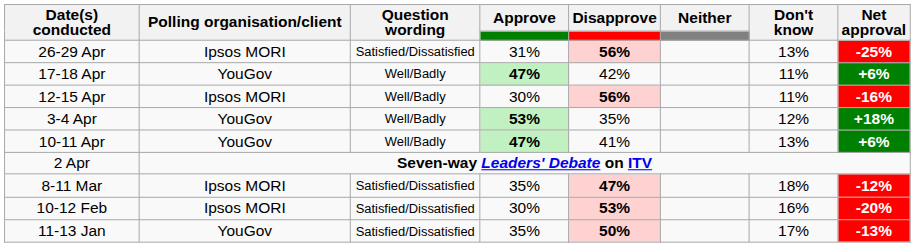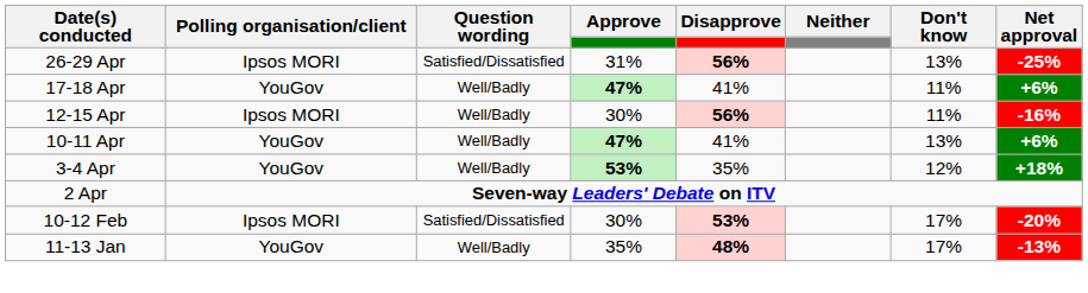 <table class="wikitable collapsible sortable" style="text-align:center;font-size:95%;line-height:14px;">
 <tr>
 <th style="width:125px;" rowspan="2">Date(s)<br>conducted</th>
 <th style="width:200px;" rowspan="2">Polling organisation/client</th>
 <th style="width:120px;" rowspan="2">Question<br>wording</th>
 <th class="unsortable" style="width:80px;">Approve</th>
 <th class="unsortable" style="width: 80px;">Disapprove</th>
 <th class="unsortable" style="width:80px;">Neither</th>
 <th class="unsortable" style="width:80px;" rowspan="2">Don't know</th>
 <th class="unsortable" style="width:20px;" rowspan="2">Net approval</th>
 </tr>
 <tr>
 <th class="unsortable" style="background:green;width:60px;"></th>
 <th class="unsortable" style="background:red;width:60px;"></th>
 <th class="unsortable" style="background:grey;width:60px;"></th>
 </tr>
 <tr>
 <td>26-29 Apr</td>
 <td>Ipsos MORI</td>
 <td><small>Satisfied/Dissatisfied</small></td>
 <td>31%</td>
 <td style="background:#FFD2D2"><strong>56%</strong></td>
 <td></td>
 <td>13%</td>
 <td style="background:red;color:white;"><strong>-25%</strong></td>
 </tr>
 <tr>
 <td>17-18 Apr</td>
 <td>YouGov</td>
 <td><small>Well/Badly</small></td>
 <td style="background:#C1F0C1"><strong>47%</strong></td>
-<td>42%</td>
+<td>41%</td>
 <td></td>
 <td>11%</td>
 <td style="background:green;color:white;"><strong>+6%</strong></td>
 </tr>
 <tr>
 <td>12-15 Apr</td>
 <td>Ipsos MORI</td>
 <td><small>Well/Badly</small></td>
 <td>30%</td>
 <td style="background:#FFD2D2"><strong>56%</strong></td>
 <td></td>
 <td>11%</td>
 <td style="background:red;color:white;"><strong>-16%</strong></td>
 </tr>
 <tr>
+<td>10-11 Apr</td>
+<td>YouGov</td>
+<td><small>Well/Badly</small></td>
+<td style="background:#C1F0C1"><strong>47%</strong></td>
+<td>41%</td>
+<td></td>
+<td>13%</td>
+<td style="background:green;color:white;"><strong>+6%</strong></td>
+</tr>
+<tr>
 <td>3-4 Apr</td>
 <td>YouGov</td>
 <td><small>Well/Badly</small></td>
 <td style="background:#C1F0C1"><strong>53%</strong></td>
 <td>35%</td>
 <td></td>
 <td>12%</td>
 <td style="background:green;color:white;"><strong>+18%</strong></td>
 </tr>
 <tr>
-<td>10-11 Apr</td>
-<td>YouGov</td>
-<td><small>Well/Badly</small></td>
-<td style="background:#C1F0C1"><strong>47%</strong></td>
-<td>41%</td>
-<td></td>
-<td>13%</td>
-<td style="background:green;color:white;"><strong>+6%</strong></td>
-</tr>
-<tr>
 <td>2 Apr</td>
 <td colspan="7"><strong>Seven-way <em><a href='#'>Leaders' Debate</a></em> on <a href='#'>ITV</a></strong></td>
-</tr>
-<tr>
-<td>8-11 Mar</td>
-<td>Ipsos MORI</td>
-<td><small>Satisfied/Dissatisfied</small></td>
-<td>35%</td>
-<td style="background:#FFD2D2"><strong>47%</strong></td>
-<td></td>
-<td>18%</td>
-<td style="background:red;color:white;"><strong>-12%</strong></td>
 </tr>
 <tr>
 <td>10-12 Feb</td>
 <td>Ipsos MORI</td>
 <td><small>Satisfied/Dissatisfied</small></td>
 <td>30%</td>
 <td style="background:#FFD2D2"><strong>53%</strong></td>
 <td></td>
-<td>16%</td>
+<td>17%</td>
 <td style="background:red;color:white;"><strong>-20%</strong></td>
 </tr>
 <tr>
 <td>11-13 Jan</td>
 <td>YouGov</td>
-<td><small>Satisfied/Dissatisfied</small></td>
+<td><small>Well/Badly</small></td>
 <td>35%</td>
-<td style="background:#FFD2D2"><strong>50%</strong></td>
+<td style="background:#FFD2D2"><strong>48%</strong></td>
 <td></td>
 <td>17%</td>
 <td style="background:red;color:white;"><strong>-13%</strong></td>
 </tr>
 </table>
